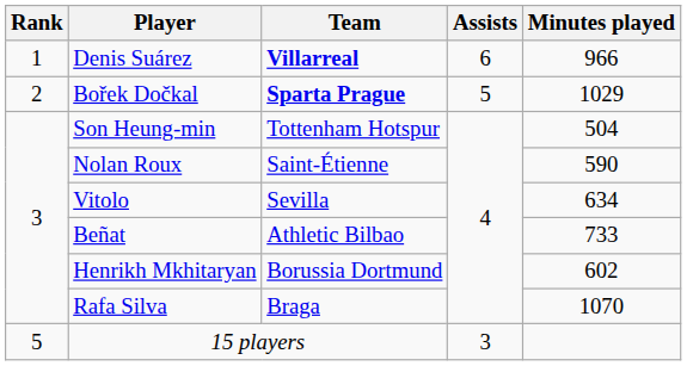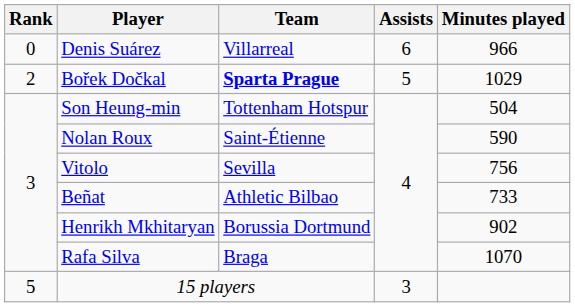 <table class="wikitable" style="text-align:center">
 <tr>
 <th>Rank</th>
 <th>Player</th>
 <th>Team</th>
 <th>Assists</th>
 <th>Minutes played</th>
 </tr>
 <tr>
-<td>1</td>
+<td>0</td>
 <td align=left> <a href='#'>Denis Suárez</a></td>
-<td align=left><strong> <a href='#'>Villarreal</a></strong></td>
+<td align=left> <a href='#'>Villarreal</a></td>
 <td>6</td>
 <td>966</td>
 </tr>
 <tr>
 <td>2</td>
 <td align=left> <a href='#'>Bořek Dočkal</a></td>
 <td align=left><strong> <a href='#'>Sparta Prague</a></strong></td>
 <td>5</td>
 <td>1029</td>
 </tr>
 <tr>
 <td rowspan=6>3</td>
 <td align=left> <a href='#'>Son Heung-min</a></td>
 <td align=left> <a href='#'>Tottenham Hotspur</a></td>
 <td rowspan=6>4</td>
 <td>504</td>
 </tr>
 <tr>
 <td align=left> <a href='#'>Nolan Roux</a></td>
 <td align=left> <a href='#'>Saint-Étienne</a></td>
 <td>590</td>
 </tr>
 <tr>
 <td align=left> <a href='#'>Vitolo</a></td>
 <td align=left> <a href='#'>Sevilla</a></td>
-<td>634</td>
+<td>756</td>
 </tr>
 <tr>
 <td align=left> <a href='#'>Beñat</a></td>
 <td align=left> <a href='#'>Athletic Bilbao</a></td>
 <td>733</td>
 </tr>
 <tr>
 <td align=left> <a href='#'>Henrikh Mkhitaryan</a></td>
 <td align=left> <a href='#'>Borussia Dortmund</a></td>
-<td>602</td>
+<td>902</td>
 </tr>
 <tr>
 <td align=left> <a href='#'>Rafa Silva</a></td>
 <td align=left> <a href='#'>Braga</a></td>
 <td>1070</td>
 </tr>
 <tr>
 <td>5</td>
 <td colspan=2><em>15 players</em></td>
 <td>3</td>
 <td></td>
 </tr>
 </table>
